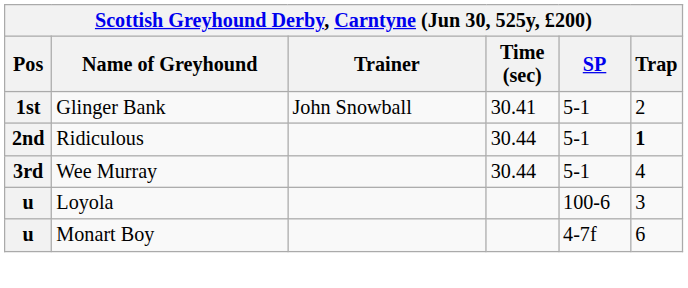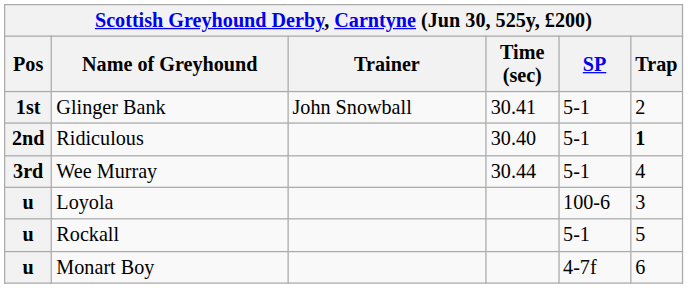 <table class="wikitable">
 <tr>
 <th colspan="6"><a href='#'>Scottish Greyhound Derby</a>, <a href='#'>Carntyne</a> (Jun 30, 525y, £200)</th>
 </tr>
 <tr>
 <th width=30>Pos</th>
 <th width=180>Name of Greyhound</th>
 <th width=150>Trainer</th>
 <th width=50>Time (sec)</th>
 <th width=50><a href='#'>SP</a></th>
 <th width=30>Trap</th>
 </tr>
 <tr>
 <th>1st</th>
 <td>Glinger Bank</td>
 <td>John Snowball</td>
 <td>30.41</td>
 <td>5-1</td>
 <td>2</td>
 </tr>
 <tr>
 <th>2nd</th>
 <td>Ridiculous</td>
 <td></td>
-<td>30.44</td>
+<td>30.40</td>
 <td>5-1</td>
 <td><strong>1</strong></td>
 </tr>
 <tr>
 <th>3rd</th>
 <td>Wee Murray</td>
 <td></td>
 <td>30.44</td>
 <td>5-1</td>
 <td>4</td>
 </tr>
 <tr>
 <th>u</th>
 <td>Loyola</td>
 <td></td>
 <td></td>
 <td>100-6</td>
 <td>3</td>
 </tr>
 <tr>
 <th>u</th>
+<td>Rockall</td>
+<td></td>
+<td></td>
+<td>5-1</td>
+<td>5</td>
+</tr>
+<tr>
+<th>u</th>
 <td>Monart Boy</td>
 <td></td>
 <td></td>
 <td>4-7f</td>
 <td>6</td>
 </tr>
 </table>
